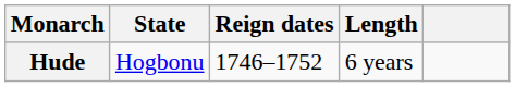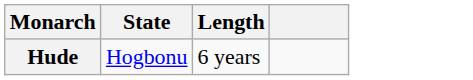 <table class="wikitable">
 <tr>
 <th>Monarch</th>
 <th>State</th>
-<th>Reign dates</th>
 <th>Length</th>
 <th class="unsortable" width="50px"></th>
 </tr>
 <tr>
 <th>Hude</th>
 <td><a href='#'>Hogbonu</a></td>
-<td>1746–1752</td>
 <td>6 years</td>
 <td></td>
 </tr>
 </table>
